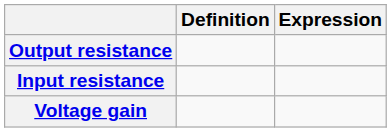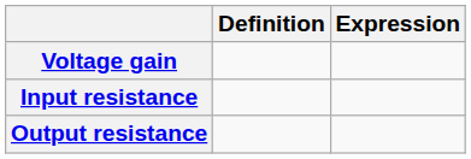 <table class="wikitable" style="text-align:center">
 <tr>
 <th></th>
 <th>Definition</th>
 <th>Expression</th>
 </tr>
 <tr>
-<th><strong><a href='#'>Output resistance</a></strong></th>
+<th><strong><a href='#'>Voltage gain</a></strong></th>
 <td></td>
 <td></td>
 </tr>
 <tr>
 <th><strong><a href='#'>Input resistance</a></strong></th>
 <td></td>
 <td></td>
 </tr>
 <tr>
-<th><strong><a href='#'>Voltage gain</a></strong></th>
+<th><strong><a href='#'>Output resistance</a></strong></th>
 <td></td>
 <td></td>
 </tr>
 </table>
